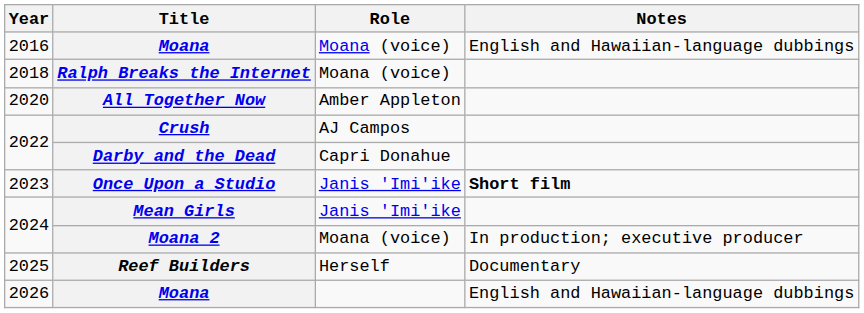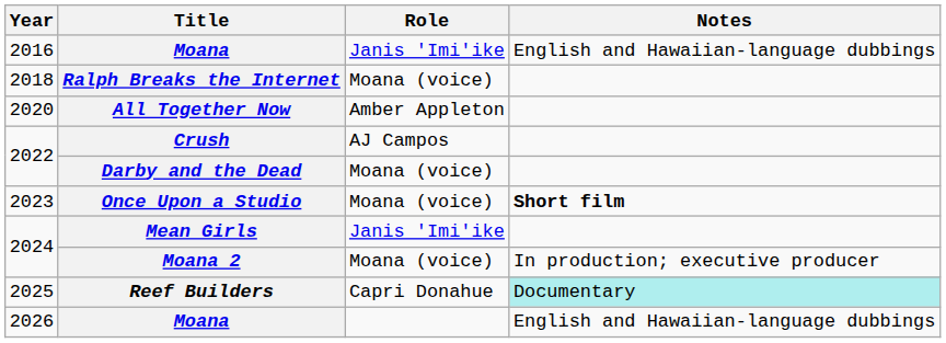 <table class="wikitable sortable plainrowheaders">
 <tr>
 <th scope="col">Year</th>
 <th scope="col">Title</th>
 <th scope="col">Role</th>
 <th scope="col" class="unsortable">Notes</th>
 </tr>
 <tr>
 <td>2016</td>
 <th scope="row"><em><a href='#'>Moana</a></em></th>
-<td><a href='#'>Moana</a> (voice)</td>
+<td><a href='#'>Janis 'Imi'ike</a></td>
 <td>English and Hawaiian-language dubbings</td>
 </tr>
 <tr>
 <td>2018</td>
 <th scope="row"><em><a href='#'>Ralph Breaks the Internet</a></em></th>
 <td>Moana (voice)</td>
 <td></td>
 </tr>
 <tr>
 <td>2020</td>
 <th scope="row"><em><a href='#'>All Together Now</a></em></th>
 <td>Amber Appleton</td>
 <td></td>
 </tr>
 <tr>
 <td rowspan="2">2022</td>
 <th scope="row"><em><a href='#'>Crush</a></em></th>
 <td>AJ Campos</td>
 <td></td>
 </tr>
 <tr>
 <th scope="row"><em><a href='#'>Darby and the Dead</a></em></th>
-<td>Capri Donahue</td>
+<td>Moana (voice)</td>
 <td></td>
 </tr>
 <tr>
 <td>2023</td>
 <th scope="row"><em><a href='#'>Once Upon a Studio</a></em></th>
-<td><a href='#'>Janis 'Imi'ike</a></td>
+<td>Moana (voice)</td>
 <td><strong>Short film</strong></td>
 </tr>
 <tr>
 <td rowspan="2">2024</td>
 <th scope="row"><em><a href='#'>Mean Girls</a></em></th>
 <td><a href='#'>Janis 'Imi'ike</a></td>
 <td></td>
 </tr>
 <tr>
 <th scope="row"><em><a href='#'>Moana 2</a></em></th>
 <td>Moana (voice)</td>
 <td>In production; executive producer</td>
 </tr>
 <tr>
 <td>2025</td>
 <th scope="row"><em>Reef Builders</em></th>
-<td>Herself</td>
-<td>Documentary</td>
+<td>Capri Donahue</td>
+<td style="background: paleturquoise;">Documentary</td>
 </tr>
 <tr>
 <td>2026</td>
 <th scope="row"><em><a href='#'>Moana</a></em></th>
 <td></td>
 <td>English and Hawaiian-language dubbings</td>
 </tr>
 </table>
